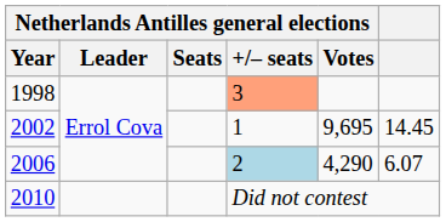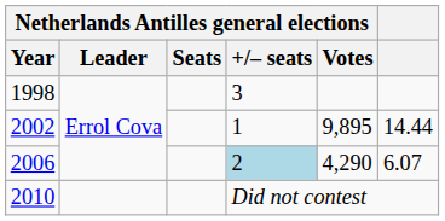 <table class="wikitable">
 <tr>
 <th colspan="5">Netherlands Antilles general elections</th>
 <th></th>
 </tr>
 <tr>
 <th>Year</th>
 <th>Leader</th>
 <th>Seats</th>
 <th>+/– seats</th>
 <th>Votes</th>
 <th></th>
 </tr>
 <tr>
 <td>1998</td>
 <td rowspan="3"><a href='#'>Errol Cova</a></td>
 <td></td>
-<td style="background: lightsalmon;"> 3</td>
+<td> 3</td>
 <td></td>
 <td></td>
 </tr>
 <tr>
 <td><a href='#'>2002</a></td>
 <td></td>
 <td> 1</td>
-<td>9,695</td>
-<td>14.45</td>
+<td>9,895</td>
+<td>14.44</td>
 </tr>
 <tr>
 <td><a href='#'>2006</a></td>
 <td></td>
 <td style="background: lightblue;"> 2</td>
 <td>4,290</td>
 <td>6.07</td>
 </tr>
 <tr>
 <td><a href='#'>2010</a></td>
 <td></td>
 <td></td>
 <td colspan="3"><em>Did not contest</em></td>
 </tr>
 </table>
